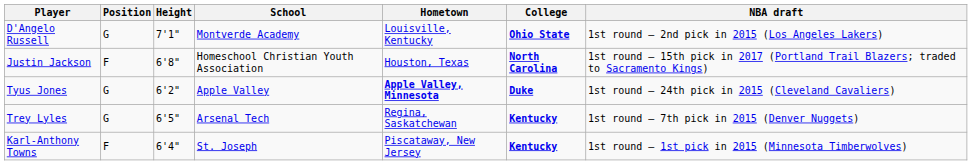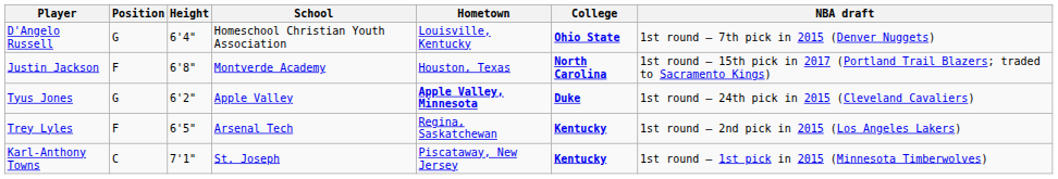 <table class="wikitable">
 <tr>
 <th>Player</th>
 <th>Position</th>
 <th>Height</th>
 <th>School</th>
 <th>Hometown</th>
 <th>College</th>
 <th>NBA draft</th>
 </tr>
 <tr>
 <td><a href='#'>D'Angelo Russell</a></td>
 <td>G</td>
-<td>7'1"</td>
-<td><a href='#'>Montverde Academy</a></td>
+<td>6'4"</td>
+<td>Homeschool Christian Youth Association</td>
 <td><a href='#'>Louisville, Kentucky</a></td>
 <td><strong><a href='#'>Ohio State</a></strong></td>
-<td>1st round – 2nd pick in <a href='#'>2015</a> (<a href='#'>Los Angeles Lakers</a>)</td>
+<td>1st round – 7th pick in <a href='#'>2015</a> (<a href='#'>Denver Nuggets</a>)</td>
 </tr>
 <tr>
 <td><a href='#'>Justin Jackson</a></td>
 <td>F</td>
 <td>6'8"</td>
-<td>Homeschool Christian Youth Association</td>
+<td><a href='#'>Montverde Academy</a></td>
 <td><a href='#'>Houston, Texas</a></td>
 <td><strong><a href='#'>North Carolina</a></strong></td>
 <td>1st round – 15th pick in <a href='#'>2017</a> (<a href='#'>Portland Trail Blazers</a>; traded to <a href='#'>Sacramento Kings</a>)</td>
 </tr>
 <tr>
 <td><a href='#'>Tyus Jones</a></td>
 <td>G</td>
 <td>6'2"</td>
 <td><a href='#'>Apple Valley</a></td>
 <td><strong><a href='#'>Apple Valley, Minnesota</a></strong></td>
 <td><strong><a href='#'>Duke</a></strong></td>
 <td>1st round – 24th pick in <a href='#'>2015</a> (<a href='#'>Cleveland Cavaliers</a>)</td>
 </tr>
 <tr>
 <td><a href='#'>Trey Lyles</a></td>
-<td>G</td>
+<td>F</td>
 <td>6'5"</td>
 <td><a href='#'>Arsenal Tech</a></td>
 <td><a href='#'>Regina, Saskatchewan</a></td>
 <td><strong><a href='#'>Kentucky</a></strong></td>
-<td>1st round – 7th pick in <a href='#'>2015</a> (<a href='#'>Denver Nuggets</a>)</td>
+<td>1st round – 2nd pick in <a href='#'>2015</a> (<a href='#'>Los Angeles Lakers</a>)</td>
 </tr>
 <tr>
 <td><a href='#'>Karl-Anthony Towns</a></td>
-<td>F</td>
-<td>6'4"</td>
+<td>C</td>
+<td>7'1"</td>
 <td><a href='#'>St. Joseph</a></td>
 <td><a href='#'>Piscataway, New Jersey</a></td>
 <td><strong><a href='#'>Kentucky</a></strong></td>
 <td>1st round – <a href='#'>1st pick</a> in <a href='#'>2015</a> (<a href='#'>Minnesota Timberwolves</a>)</td>
 </tr>
 </table>
